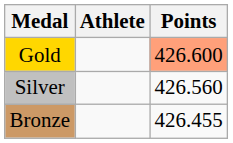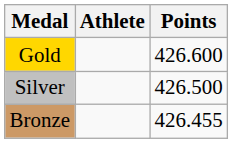 <table class="wikitable">
 <tr>
 <th>Medal</th>
 <th>Athlete</th>
 <th>Points</th>
 </tr>
 <tr>
 <td style="text-align:center;background-color:gold;">Gold</td>
 <td></td>
-<td style="background: lightsalmon;">426.600</td>
+<td>426.600</td>
 </tr>
 <tr>
 <td style="text-align:center;background-color:silver;">Silver</td>
 <td></td>
-<td>426.560</td>
+<td>426.500</td>
 </tr>
 <tr>
 <td style="text-align:center;background-color:#CC9966;">Bronze</td>
 <td></td>
 <td>426.455</td>
 </tr>
 </table>
